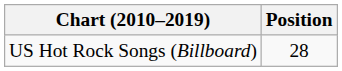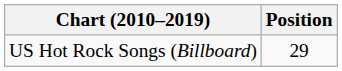 <table class="wikitable">
 <tr>
 <th>Chart (2010–2019)</th>
 <th>Position</th>
 </tr>
 <tr>
 <td>US Hot Rock Songs (<em>Billboard</em>)</td>
-<td align="center">28</td>
+<td align="center">29</td>
 </tr>
 </table>
